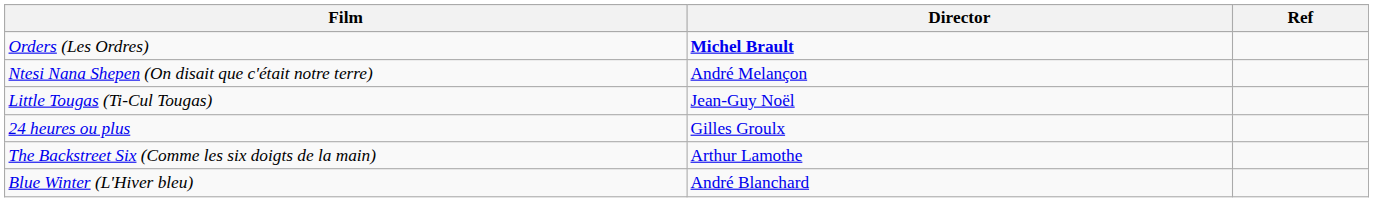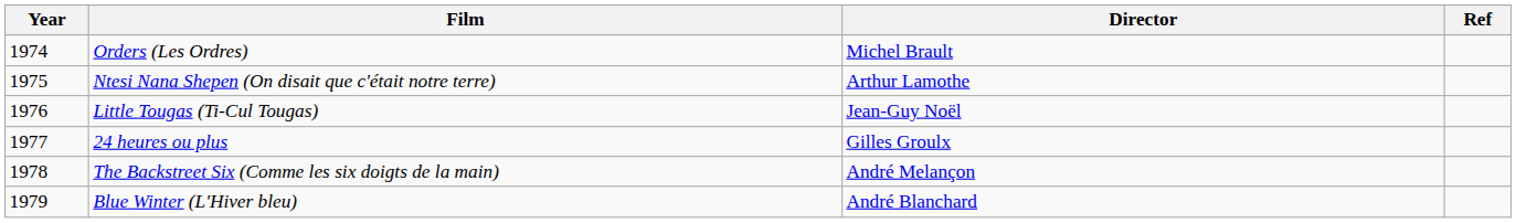 <table class="wikitable" style="width:100%;">
 <tr style="background:#bebebe;">
+<th>Year</th>
 <th width=50%>Film</th>
 <th width=40%>Director</th>
 <th>Ref</th>
 </tr>
 <tr>
+<td>1974</td>
 <td><em><a href='#'>Orders</a> (Les Ordres)</em></td>
-<td><strong><a href='#'>Michel Brault</a></strong></td>
+<td><a href='#'>Michel Brault</a></td>
 <td></td>
 </tr>
 <tr>
+<td>1975</td>
 <td><em><a href='#'>Ntesi Nana Shepen</a> (On disait que c'était notre terre)</em></td>
-<td><a href='#'>André Melançon</a></td>
+<td><a href='#'>Arthur Lamothe</a></td>
 <td></td>
 </tr>
 <tr>
+<td>1976</td>
 <td><em><a href='#'>Little Tougas</a> (Ti-Cul Tougas)</em></td>
 <td><a href='#'>Jean-Guy Noël</a></td>
 <td></td>
 </tr>
 <tr>
+<td>1977</td>
 <td><em><a href='#'>24 heures ou plus</a></em></td>
 <td><a href='#'>Gilles Groulx</a></td>
 <td></td>
 </tr>
 <tr>
+<td>1978</td>
 <td><em><a href='#'>The Backstreet Six</a> (Comme les six doigts de la main)</em></td>
-<td><a href='#'>Arthur Lamothe</a></td>
+<td><a href='#'>André Melançon</a></td>
 <td></td>
 </tr>
 <tr>
+<td>1979</td>
 <td><em><a href='#'>Blue Winter</a> (L'Hiver bleu)</em></td>
 <td><a href='#'>André Blanchard</a></td>
 <td></td>
 </tr>
 </table>
